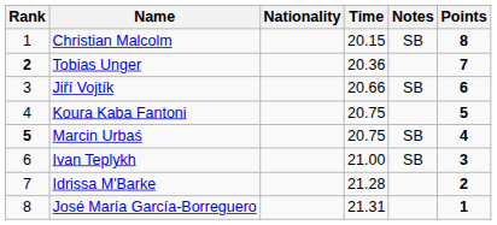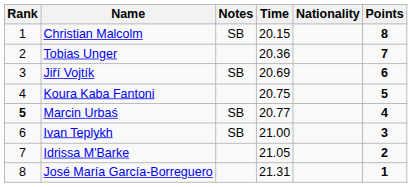 <table class="wikitable sortable" style="text-align:center">
 <tr>
 <th>Rank</th>
 <th>Name</th>
+<th>Notes</th>
+<th>Time</th>
 <th>Nationality</th>
-<th>Time</th>
-<th>Notes</th>
 <th>Points</th>
 </tr>
 <tr>
 <td>1</td>
 <td align=left><a href='#'>Christian Malcolm</a></td>
+<td>SB</td>
+<td>20.15</td>
 <td align=left></td>
-<td>20.15</td>
-<td>SB</td>
 <td><strong>8</strong></td>
 </tr>
 <tr>
-<td><strong>2</strong></td>
+<td>2</td>
 <td align=left><a href='#'>Tobias Unger</a></td>
+<td></td>
+<td>20.36</td>
 <td align=left></td>
-<td>20.36</td>
-<td></td>
 <td><strong>7</strong></td>
 </tr>
 <tr>
 <td>3</td>
 <td align=left><a href='#'>Jiří Vojtík</a></td>
+<td>SB</td>
+<td>20.69</td>
 <td align=left></td>
-<td>20.66</td>
-<td>SB</td>
 <td><strong>6</strong></td>
 </tr>
 <tr>
 <td>4</td>
 <td align=left><a href='#'>Koura Kaba Fantoni</a></td>
+<td></td>
+<td>20.75</td>
 <td align=left></td>
-<td>20.75</td>
-<td></td>
 <td><strong>5</strong></td>
 </tr>
 <tr>
 <td><strong>5</strong></td>
 <td align=left><a href='#'>Marcin Urbaś</a></td>
+<td>SB</td>
+<td>20.77</td>
 <td align=left></td>
-<td>20.75</td>
-<td>SB</td>
 <td><strong>4</strong></td>
 </tr>
 <tr>
 <td>6</td>
 <td align=left><a href='#'>Ivan Teplykh</a></td>
+<td>SB</td>
+<td>21.00</td>
 <td align=left></td>
-<td>21.00</td>
-<td>SB</td>
 <td><strong>3</strong></td>
 </tr>
 <tr>
 <td>7</td>
 <td align=left><a href='#'>Idrissa M'Barke</a></td>
+<td></td>
+<td>21.05</td>
 <td align=left></td>
-<td>21.28</td>
-<td></td>
 <td><strong>2</strong></td>
 </tr>
 <tr>
 <td>8</td>
 <td align=left><a href='#'>José María García-Borreguero</a></td>
+<td></td>
+<td>21.31</td>
 <td align=left></td>
-<td>21.31</td>
-<td></td>
 <td><strong>1</strong></td>
 </tr>
 </table>
